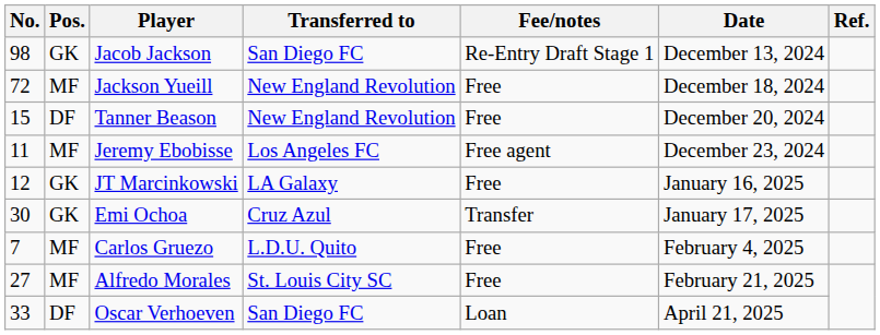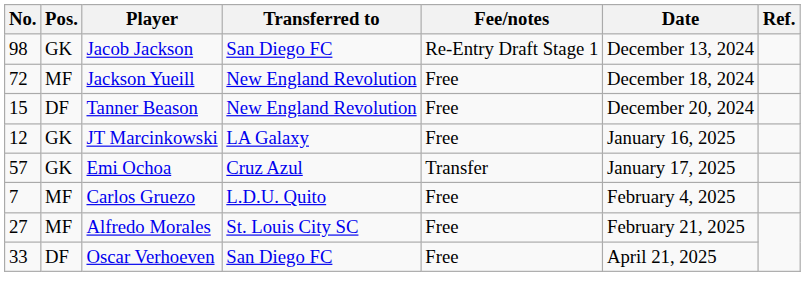 <table class="wikitable sortable";>
 <tr>
 <th>No.</th>
 <th><strong>Pos.</strong></th>
 <th><strong>Player</strong></th>
 <th><strong>Transferred to</strong></th>
 <th><strong>Fee/notes</strong></th>
 <th><strong>Date</strong></th>
 <th>Ref.</th>
 </tr>
 <tr>
 <td>98</td>
 <td>GK</td>
 <td> <a href='#'>Jacob Jackson</a></td>
 <td> <a href='#'>San Diego FC</a></td>
 <td>Re-Entry Draft Stage 1</td>
 <td>December 13, 2024</td>
 <td></td>
 </tr>
 <tr>
 <td>72</td>
 <td>MF</td>
 <td> <a href='#'>Jackson Yueill</a></td>
 <td> <a href='#'>New England Revolution</a></td>
 <td>Free</td>
 <td>December 18, 2024</td>
 <td></td>
 </tr>
 <tr>
 <td>15</td>
 <td>DF</td>
 <td> <a href='#'>Tanner Beason</a></td>
 <td> <a href='#'>New England Revolution</a></td>
 <td>Free</td>
 <td>December 20, 2024</td>
 <td></td>
 </tr>
 <tr>
-<td>11</td>
-<td>MF</td>
-<td> <a href='#'>Jeremy Ebobisse</a></td>
-<td> <a href='#'>Los Angeles FC</a></td>
-<td>Free agent</td>
-<td>December 23, 2024</td>
-<td></td>
-</tr>
-<tr>
 <td>12</td>
 <td>GK</td>
 <td> <a href='#'>JT Marcinkowski</a></td>
 <td> <a href='#'>LA Galaxy</a></td>
 <td>Free</td>
 <td>January 16, 2025</td>
 <td></td>
 </tr>
 <tr>
-<td>30</td>
+<td>57</td>
 <td>GK</td>
 <td> <a href='#'>Emi Ochoa</a></td>
 <td> <a href='#'>Cruz Azul</a></td>
 <td>Transfer</td>
 <td>January 17, 2025</td>
 <td></td>
 </tr>
 <tr>
 <td>7</td>
 <td>MF</td>
 <td> <a href='#'>Carlos Gruezo</a></td>
 <td> <a href='#'>L.D.U. Quito</a></td>
 <td>Free</td>
 <td>February 4, 2025</td>
 <td></td>
 </tr>
 <tr>
 <td>27</td>
 <td>MF</td>
 <td> <a href='#'>Alfredo Morales</a></td>
 <td> <a href='#'>St. Louis City SC</a></td>
 <td>Free</td>
 <td>February 21, 2025</td>
 </tr>
 <tr>
 <td>33</td>
 <td>DF</td>
 <td> <a href='#'>Oscar Verhoeven</a></td>
 <td> <a href='#'>San Diego FC</a></td>
-<td>Loan</td>
+<td>Free</td>
 <td>April 21, 2025</td>
 </tr>
 </table>
